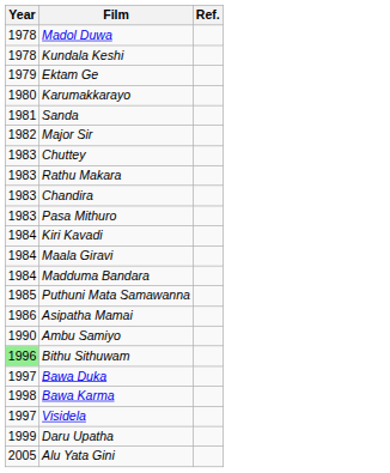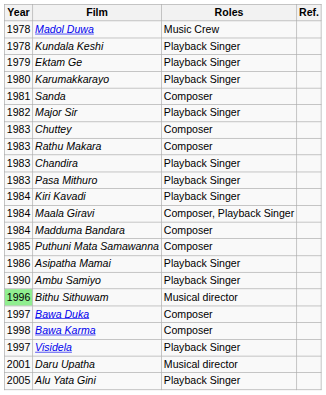 <table class="wikitable">
 <tr>
 <th>Year</th>
 <th>Film</th>
+<th>Roles</th>
 <th>Ref.</th>
 </tr>
 <tr>
 <td>1978</td>
 <td><em><a href='#'>Madol Duwa</a></em></td>
+<td>Music Crew</td>
 <td></td>
 </tr>
 <tr>
 <td>1978</td>
 <td><em>Kundala Keshi</em></td>
+<td>Playback Singer</td>
 <td></td>
 </tr>
 <tr>
 <td>1979</td>
 <td><em>Ektam Ge</em></td>
+<td>Playback Singer</td>
 <td></td>
 </tr>
 <tr>
 <td>1980</td>
 <td><em>Karumakkarayo</em></td>
+<td>Playback Singer</td>
 <td></td>
 </tr>
 <tr>
 <td>1981</td>
 <td><em>Sanda</em></td>
+<td>Composer</td>
 <td></td>
 </tr>
 <tr>
 <td>1982</td>
 <td><em>Major Sir</em></td>
+<td>Playback Singer</td>
 <td></td>
 </tr>
 <tr>
 <td>1983</td>
 <td><em>Chuttey</em></td>
+<td>Composer</td>
 <td></td>
 </tr>
 <tr>
 <td>1983</td>
 <td><em>Rathu Makara</em></td>
+<td>Composer</td>
 <td></td>
 </tr>
 <tr>
 <td>1983</td>
 <td><em>Chandira</em></td>
+<td>Playback Singer</td>
 <td></td>
 </tr>
 <tr>
 <td>1983</td>
 <td><em>Pasa Mithuro</em></td>
+<td>Playback Singer</td>
 <td></td>
 </tr>
 <tr>
 <td>1984</td>
 <td><em>Kiri Kavadi</em></td>
+<td>Playback Singer</td>
 <td></td>
 </tr>
 <tr>
 <td>1984</td>
 <td><em>Maala Giravi</em></td>
+<td>Composer, Playback Singer</td>
 <td></td>
 </tr>
 <tr>
 <td>1984</td>
 <td><em>Madduma Bandara</em></td>
+<td>Composer</td>
 <td></td>
 </tr>
 <tr>
 <td>1985</td>
 <td><em>Puthuni Mata Samawanna</em></td>
+<td>Composer</td>
 <td></td>
 </tr>
 <tr>
 <td>1986</td>
 <td><em>Asipatha Mamai</em></td>
+<td>Playback Singer</td>
 <td></td>
 </tr>
 <tr>
 <td>1990</td>
 <td><em>Ambu Samiyo</em></td>
+<td>Playback Singer</td>
 <td></td>
 </tr>
 <tr>
 <td style="background: lightgreen;">1996</td>
 <td><em>Bithu Sithuwam</em></td>
+<td>Musical director</td>
 <td></td>
 </tr>
 <tr>
 <td>1997</td>
 <td><em><a href='#'>Bawa Duka</a></em></td>
+<td>Composer</td>
 <td></td>
 </tr>
 <tr>
 <td>1998</td>
 <td><em><a href='#'>Bawa Karma</a></em></td>
+<td>Composer</td>
 <td></td>
 </tr>
 <tr>
 <td>1997</td>
 <td><em><a href='#'>Visidela</a></em></td>
+<td>Playback Singer</td>
 <td></td>
 </tr>
 <tr>
-<td>1999</td>
+<td>2001</td>
 <td><em>Daru Upatha</em></td>
+<td>Musical director</td>
 <td></td>
 </tr>
 <tr>
 <td>2005</td>
 <td><em>Alu Yata Gini</em></td>
+<td>Playback Singer</td>
 <td></td>
 </tr>
 </table>
